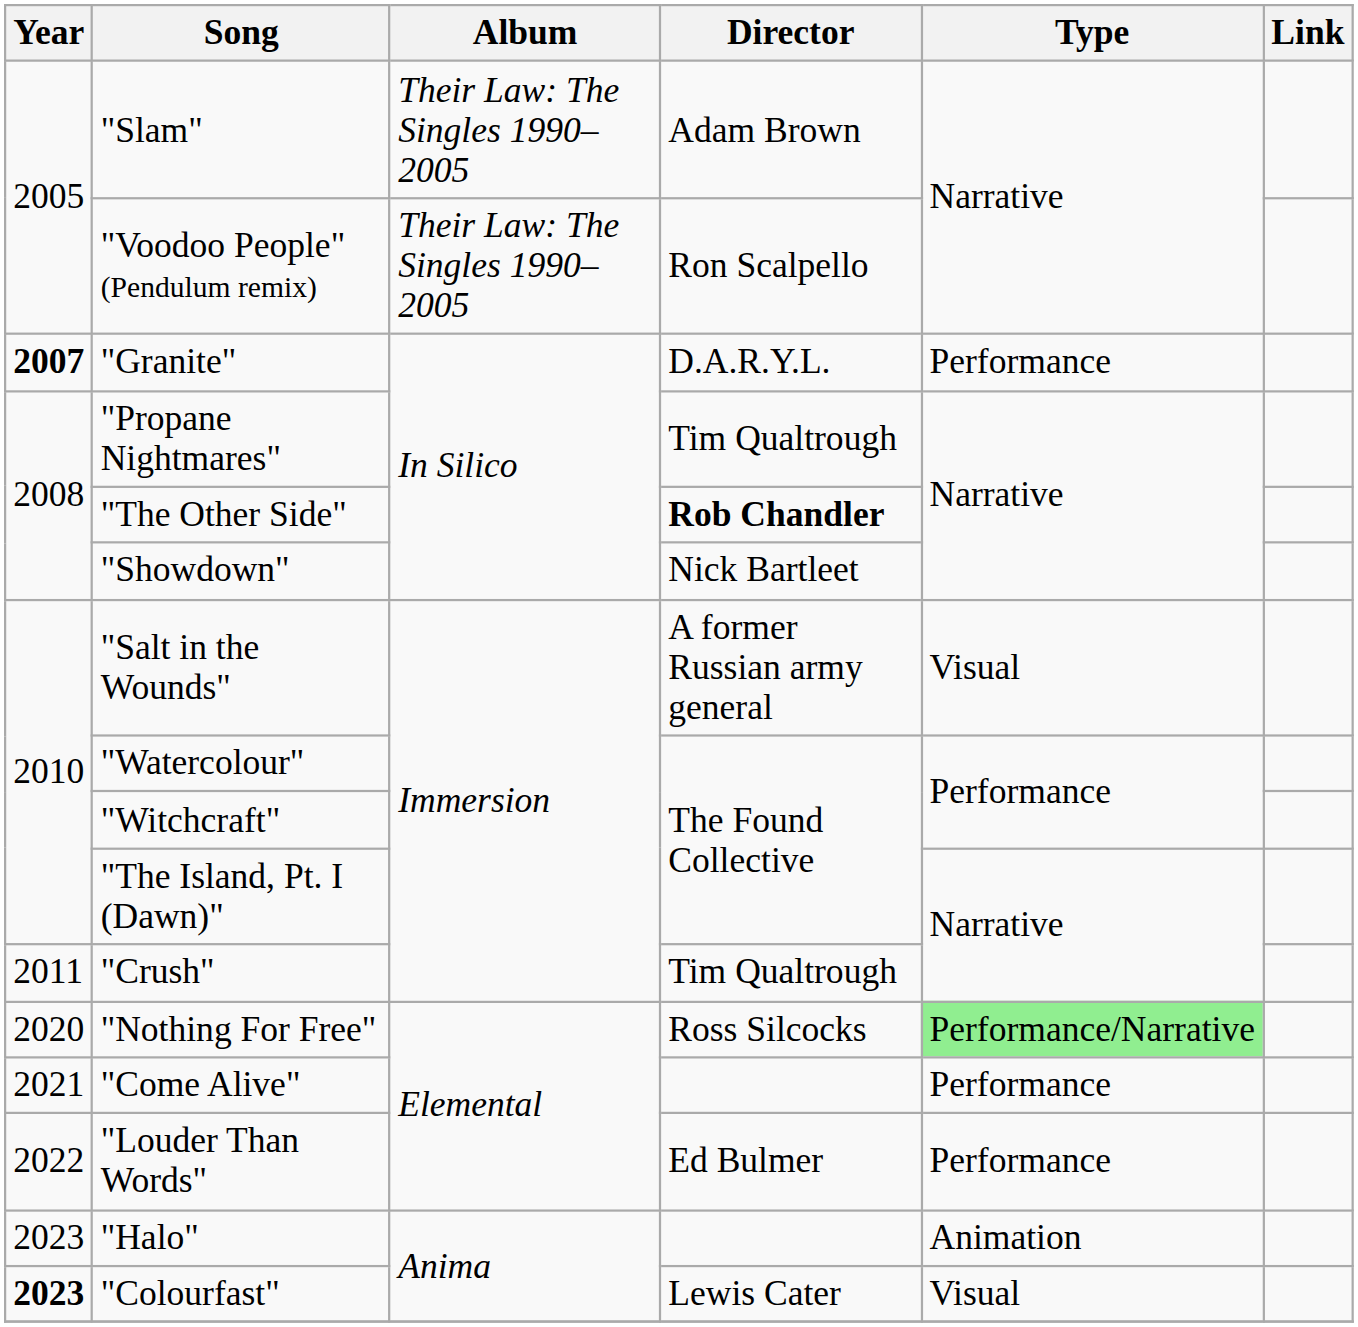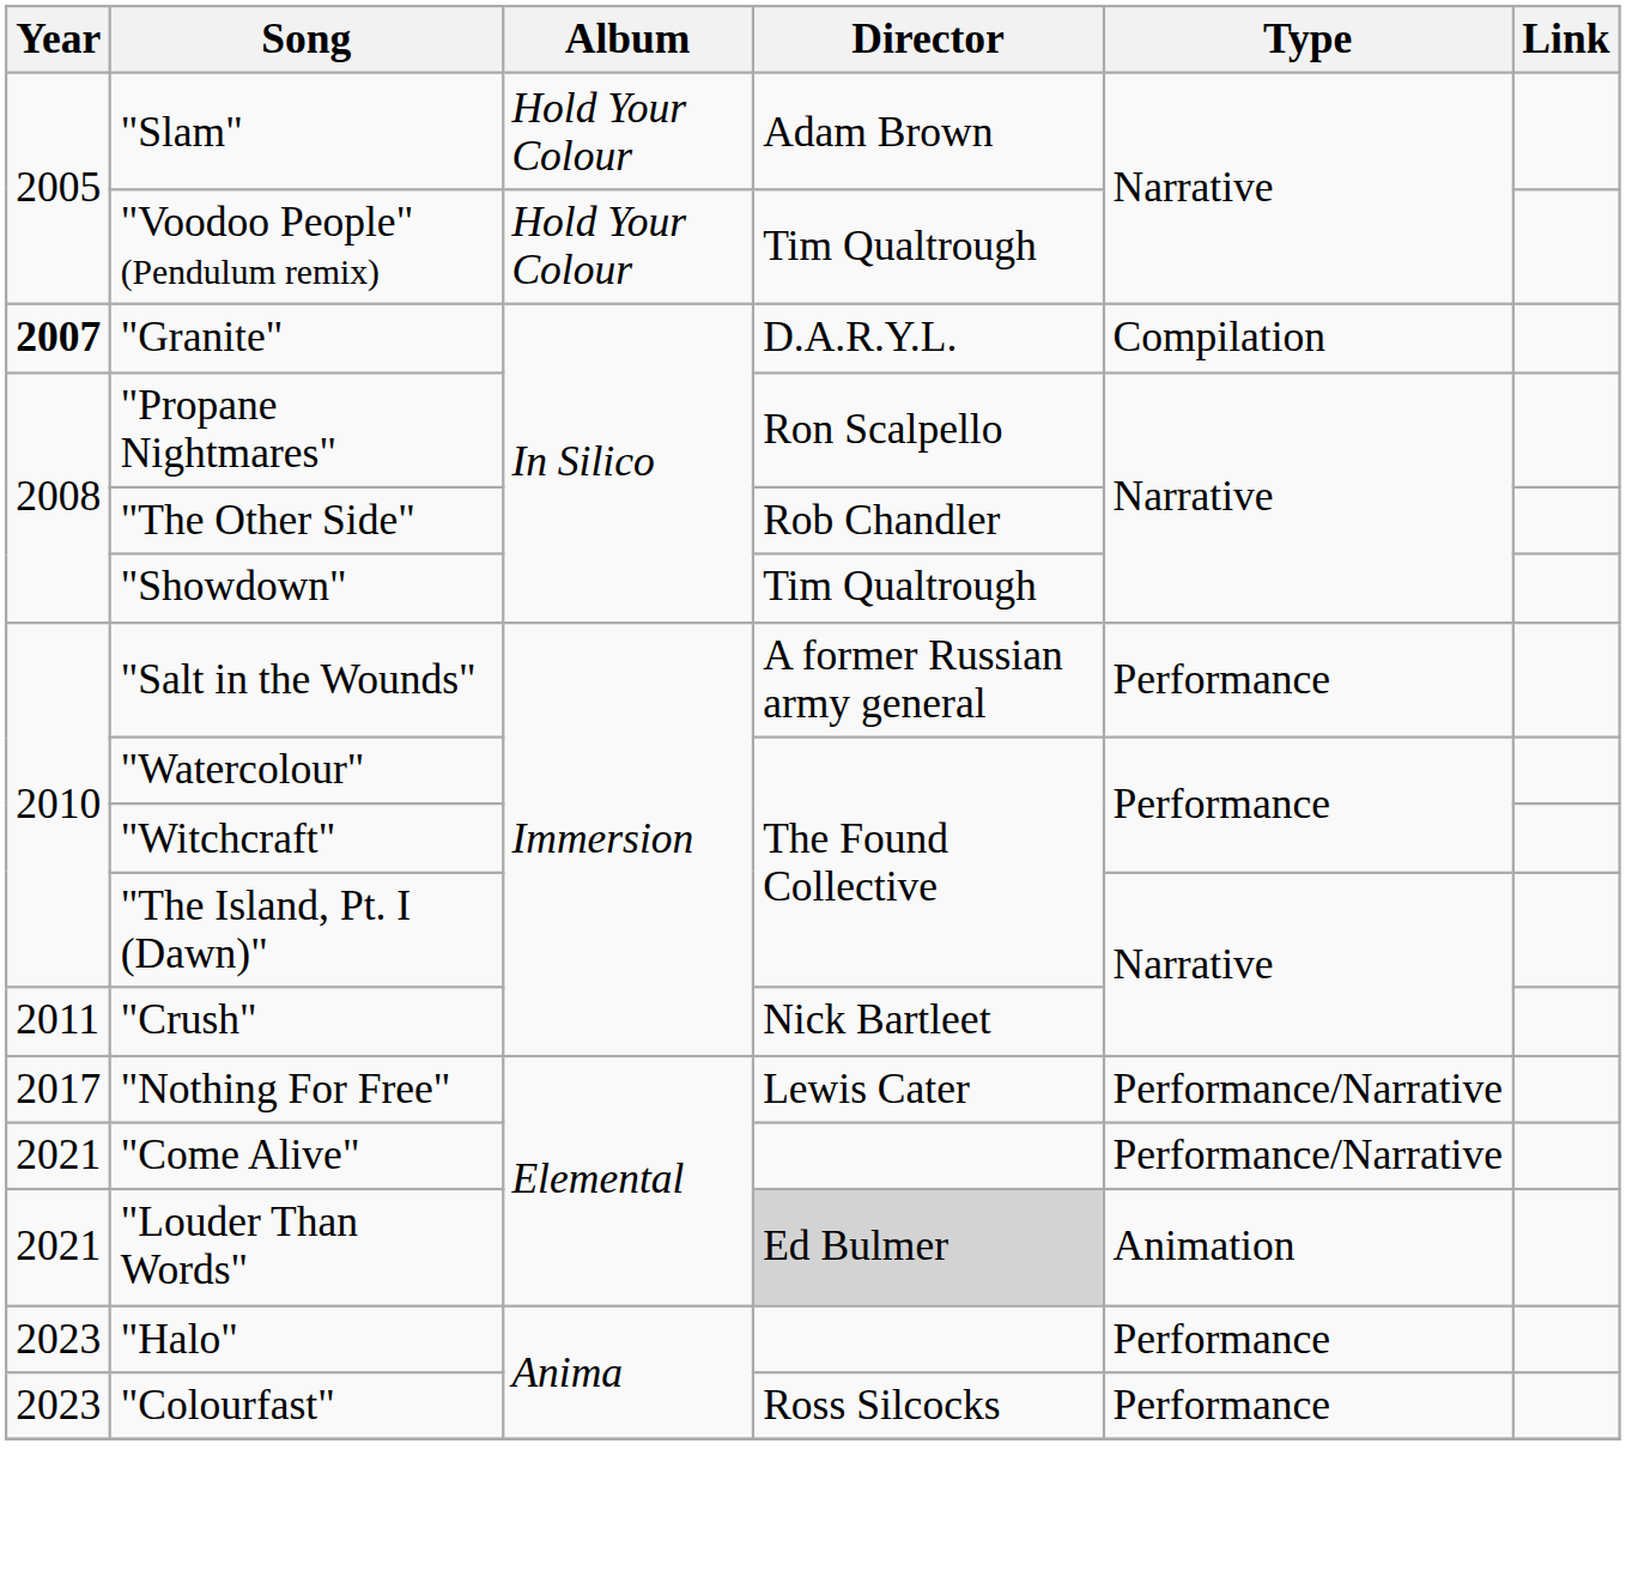 <table class="wikitable">
 <tr>
 <th>Year</th>
 <th>Song</th>
 <th>Album</th>
 <th>Director</th>
 <th>Type</th>
 <th>Link</th>
 </tr>
 <tr>
 <td rowspan=2>2005</td>
 <td>"Slam"</td>
-<td><em>Their Law: The Singles 1990–2005</em></td>
+<td><em>Hold Your Colour</em></td>
 <td>Adam Brown</td>
 <td rowspan=2>Narrative</td>
 <td></td>
 </tr>
 <tr>
 <td>"Voodoo People" <small>(Pendulum remix)</small></td>
-<td><em>Their Law: The Singles 1990–2005</em></td>
-<td>Ron Scalpello</td>
+<td><em>Hold Your Colour</em></td>
+<td>Tim Qualtrough</td>
 <td></td>
 </tr>
 <tr>
 <td><strong>2007</strong></td>
 <td>"Granite"</td>
 <td rowspan=4><em>In Silico</em></td>
 <td>D.A.R.Y.L.</td>
-<td>Performance</td>
+<td>Compilation</td>
 <td></td>
 </tr>
 <tr>
 <td rowspan=3>2008</td>
 <td>"Propane Nightmares"</td>
-<td>Tim Qualtrough</td>
+<td>Ron Scalpello</td>
 <td rowspan=3>Narrative</td>
 <td></td>
 </tr>
 <tr>
 <td>"The Other Side"</td>
-<td><strong>Rob Chandler</strong></td>
+<td>Rob Chandler</td>
 <td></td>
 </tr>
 <tr>
 <td>"Showdown"</td>
-<td>Nick Bartleet</td>
+<td>Tim Qualtrough</td>
 <td></td>
 </tr>
 <tr>
 <td rowspan=4>2010</td>
 <td>"Salt in the Wounds"</td>
 <td rowspan=5><em>Immersion</em></td>
 <td>A former Russian army general</td>
-<td>Visual</td>
+<td>Performance</td>
 <td></td>
 </tr>
 <tr>
 <td>"Watercolour"</td>
 <td rowspan=3>The Found Collective</td>
 <td rowspan=2>Performance</td>
 <td></td>
 </tr>
 <tr>
 <td>"Witchcraft"</td>
 <td></td>
 </tr>
 <tr>
 <td>"The Island, Pt. I (Dawn)"</td>
 <td rowspan=2>Narrative</td>
 <td></td>
 </tr>
 <tr>
 <td>2011</td>
 <td>"Crush"</td>
-<td>Tim Qualtrough</td>
+<td>Nick Bartleet</td>
 <td></td>
 </tr>
 <tr>
-<td>2020</td>
+<td>2017</td>
 <td>"Nothing For Free"</td>
 <td rowspan=3><em>Elemental</em></td>
-<td>Ross Silcocks</td>
-<td style="background: lightgreen;">Performance/Narrative</td>
+<td>Lewis Cater</td>
+<td>Performance/Narrative</td>
 <td></td>
 </tr>
 <tr>
 <td>2021</td>
 <td>"Come Alive"</td>
 <td></td>
-<td>Performance</td>
+<td>Performance/Narrative</td>
 <td></td>
 </tr>
 <tr>
-<td>2022</td>
+<td>2021</td>
 <td>"Louder Than Words"</td>
-<td>Ed Bulmer</td>
-<td>Performance</td>
+<td style="background: lightgrey;">Ed Bulmer</td>
+<td>Animation</td>
 <td></td>
 </tr>
 <tr>
 <td>2023</td>
 <td>"Halo" </td>
 <td rowspan=2><em>Anima</em></td>
 <td></td>
-<td>Animation</td>
+<td>Performance</td>
 <td></td>
 </tr>
 <tr>
-<td><strong>2023</strong></td>
+<td>2023</td>
 <td>"Colourfast"</td>
-<td>Lewis Cater</td>
-<td>Visual</td>
+<td>Ross Silcocks</td>
+<td>Performance</td>
 <td></td>
 </tr>
 <tr>
 </tr>
 </table>
